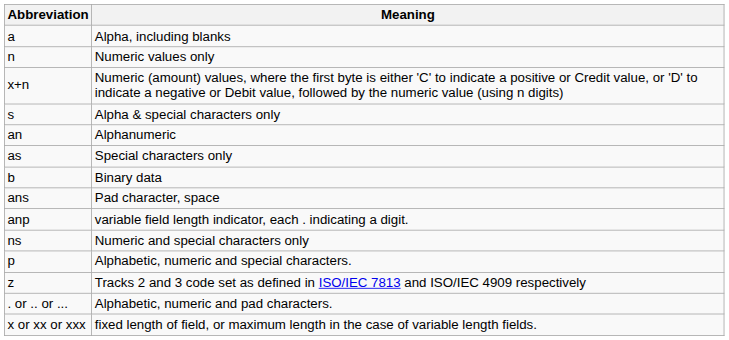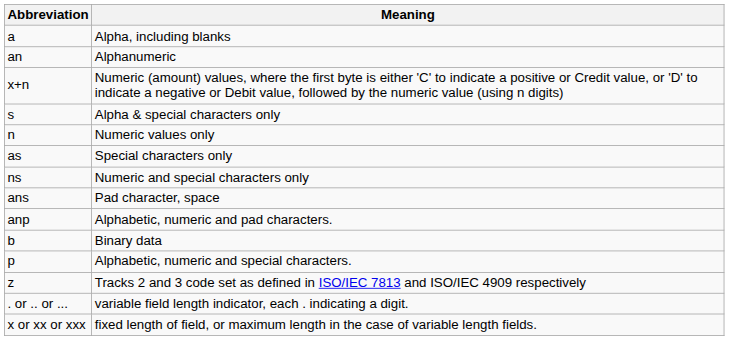 <table class="wikitable">
 <tr>
 <th>Abbreviation</th>
 <th>Meaning</th>
 </tr>
 <tr>
 <td>a</td>
 <td>Alpha, including blanks</td>
 </tr>
 <tr>
-<td>n</td>
-<td>Numeric values only</td>
+<td>an</td>
+<td>Alphanumeric</td>
 </tr>
 <tr>
 <td>x+n</td>
 <td>Numeric (amount) values, where the first byte is either 'C' to indicate a positive or Credit value, or 'D' to indicate a negative or Debit value, followed by the numeric value (using n digits)</td>
 </tr>
 <tr>
 <td>s</td>
 <td>Alpha & special characters only</td>
 </tr>
 <tr>
-<td>an</td>
-<td>Alphanumeric</td>
+<td>n</td>
+<td>Numeric values only</td>
 </tr>
 <tr>
 <td>as</td>
 <td>Special characters only</td>
 </tr>
 <tr>
-<td>b</td>
-<td>Binary data</td>
+<td>ns</td>
+<td>Numeric and special characters only</td>
 </tr>
 <tr>
 <td>ans</td>
 <td>Pad character, space</td>
 </tr>
 <tr>
 <td>anp</td>
-<td>variable field length indicator, each . indicating a digit.</td>
+<td>Alphabetic, numeric and pad characters.</td>
 </tr>
 <tr>
-<td>ns</td>
-<td>Numeric and special characters only</td>
+<td>b</td>
+<td>Binary data</td>
 </tr>
 <tr>
 <td>p</td>
 <td>Alphabetic, numeric and special characters.</td>
 </tr>
 <tr>
 <td>z</td>
 <td>Tracks 2 and 3 code set as defined in <a href='#'>ISO/IEC 7813</a> and ISO/IEC 4909 respectively</td>
 </tr>
 <tr>
 <td>. or .. or ...</td>
-<td>Alphabetic, numeric and pad characters.</td>
+<td>variable field length indicator, each . indicating a digit.</td>
 </tr>
 <tr>
 <td>x or xx or xxx</td>
 <td>fixed length of field, or maximum length in the case of variable length fields.</td>
 </tr>
 </table>
